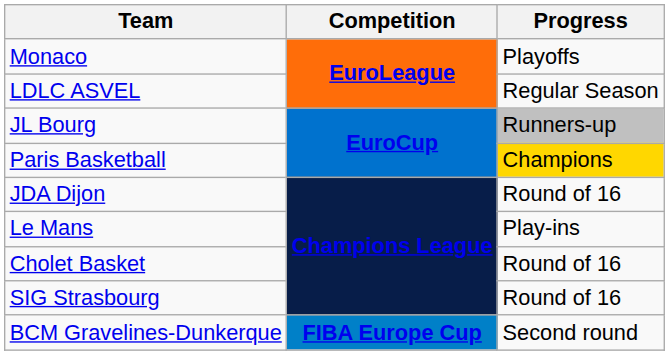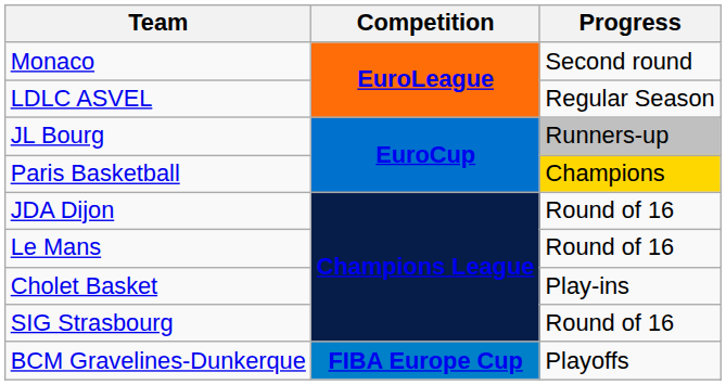 <table class="wikitable sortable">
 <tr>
 <th>Team</th>
 <th>Competition</th>
 <th>Progress</th>
 </tr>
 <tr>
 <td><a href='#'>Monaco</a></td>
 <td rowspan="2" style="background:#ff6d09;color:#ffffff;text-align:center"><strong><a href='#'><span>EuroLeague</span></a></strong></td>
-<td>Playoffs</td>
+<td>Second round</td>
 </tr>
 <tr>
 <td><a href='#'>LDLC ASVEL</a></td>
 <td>Regular Season</td>
 </tr>
 <tr>
 <td><a href='#'>JL Bourg</a></td>
 <td rowspan="2" style="background-color:#0072CE;color:white;text-align:center"><strong><a href='#'><span>EuroCup</span></a></strong></td>
 <td style="background:silver">Runners-up</td>
 </tr>
 <tr>
 <td><a href='#'>Paris Basketball</a></td>
 <td style="background:gold">Champions</td>
 </tr>
 <tr>
 <td><a href='#'>JDA Dijon</a></td>
 <td rowspan="4" style="background-color:#071D49;color:#D0D3D4;text-align:center"><strong><a href='#'><span>Champions League</span></a></strong></td>
 <td>Round of 16</td>
 </tr>
 <tr>
 <td><a href='#'>Le Mans</a></td>
-<td>Play-ins</td>
+<td>Round of 16</td>
 </tr>
 <tr>
 <td><a href='#'>Cholet Basket</a></td>
-<td>Round of 16</td>
+<td>Play-ins</td>
 </tr>
 <tr>
 <td><a href='#'>SIG Strasbourg</a></td>
 <td>Round of 16</td>
 </tr>
 <tr>
 <td><a href='#'>BCM Gravelines-Dunkerque</a></td>
 <td rowspan="3" style="background-color:#0080C8;color:#D0D3D4;text-align:center"><strong><a href='#'><span>FIBA Europe Cup</span></a></strong></td>
-<td>Second round</td>
+<td>Playoffs</td>
 </tr>
 </table>
